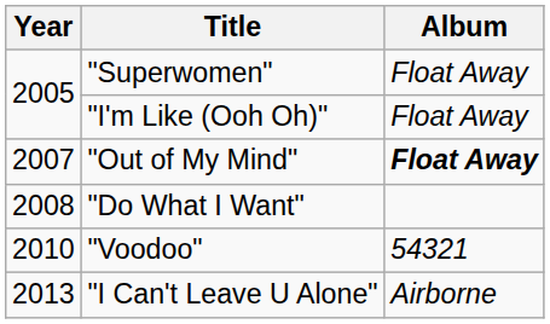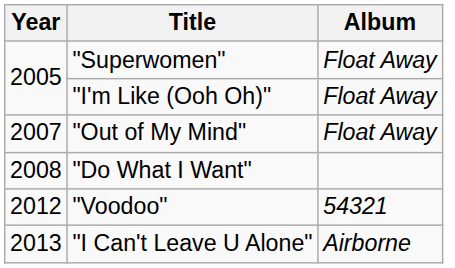 <table class="wikitable">
 <tr>
 <th>Year</th>
 <th>Title</th>
 <th>Album</th>
 </tr>
 <tr>
 <td rowspan="2">2005</td>
 <td>"Superwomen"</td>
 <td><em>Float Away</em></td>
 </tr>
 <tr>
 <td>"I'm Like (Ooh Oh)"</td>
 <td><em>Float Away</em></td>
 </tr>
 <tr>
 <td>2007</td>
 <td>"Out of My Mind"</td>
-<td><strong><em>Float Away</em></strong></td>
+<td><em>Float Away</em></td>
 </tr>
 <tr>
 <td>2008</td>
 <td>"Do What I Want"</td>
 <td></td>
 </tr>
 <tr>
-<td>2010</td>
+<td>2012</td>
 <td>"Voodoo"</td>
 <td><em>54321</em></td>
 </tr>
 <tr>
 <td>2013</td>
 <td>"I Can't Leave U Alone"</td>
 <td><em>Airborne</em></td>
 </tr>
 </table>
